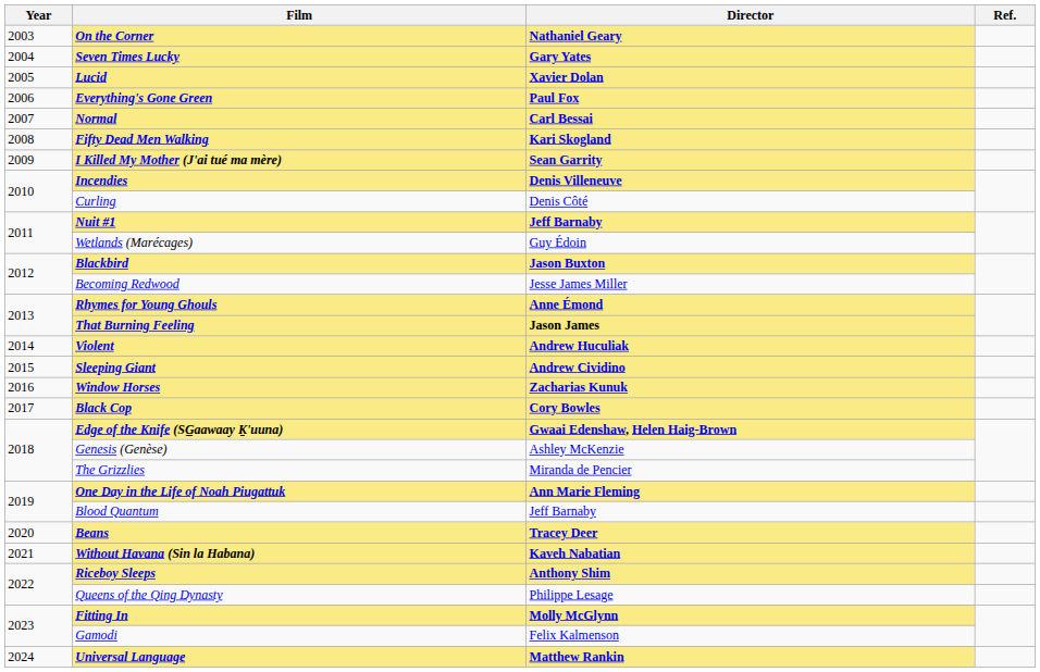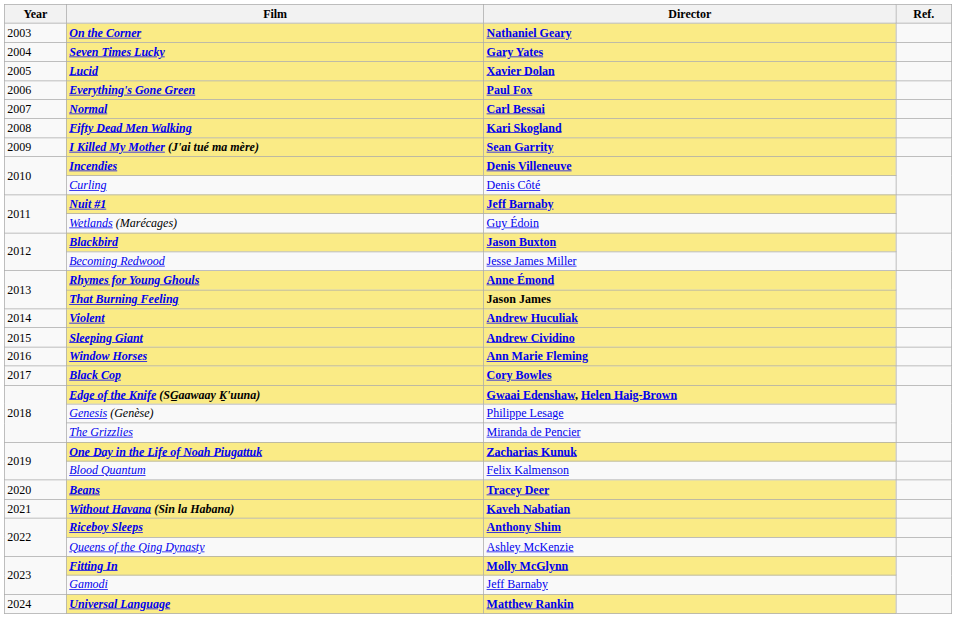 <table class="wikitable" width="100%" cellpadding="5">
 <tr>
 <th>Year</th>
 <th>Film</th>
 <th>Director</th>
 <th>Ref.</th>
 </tr>
 <tr>
 <td>2003</td>
 <td style="background:#FAEB86;"><strong><em><a href='#'>On the Corner</a></em></strong></td>
 <td style="background:#FAEB86;"><strong><a href='#'>Nathaniel Geary</a></strong></td>
 <td></td>
 </tr>
 <tr>
 <td>2004</td>
 <td style="background:#FAEB86;"><strong><em><a href='#'>Seven Times Lucky</a></em></strong></td>
 <td style="background:#FAEB86;"><strong><a href='#'>Gary Yates</a></strong></td>
 <td></td>
 </tr>
 <tr>
 <td>2005</td>
 <td style="background:#FAEB86;"><strong><em><a href='#'>Lucid</a></em></strong></td>
 <td style="background:#FAEB86;"><strong><a href='#'>Xavier Dolan</a></strong></td>
 <td></td>
 </tr>
 <tr>
 <td>2006</td>
 <td style="background:#FAEB86;"><strong><em><a href='#'>Everything's Gone Green</a></em></strong></td>
 <td style="background:#FAEB86;"><strong><a href='#'>Paul Fox</a></strong></td>
 <td></td>
 </tr>
 <tr>
 <td>2007</td>
 <td style="background:#FAEB86;"><strong><em><a href='#'>Normal</a></em></strong></td>
 <td style="background:#FAEB86;"><strong><a href='#'>Carl Bessai</a></strong></td>
 <td></td>
 </tr>
 <tr>
 <td>2008</td>
 <td style="background:#FAEB86;"><strong><em><a href='#'>Fifty Dead Men Walking</a></em></strong></td>
 <td style="background:#FAEB86;"><strong><a href='#'>Kari Skogland</a></strong></td>
 <td></td>
 </tr>
 <tr>
 <td>2009</td>
 <td style="background:#FAEB86;"><strong><em><a href='#'>I Killed My Mother</a> (J'ai tué ma mère)</em></strong></td>
 <td style="background:#FAEB86;"><strong><a href='#'>Sean Garrity</a></strong></td>
 <td></td>
 </tr>
 <tr>
 <td rowspan=2>2010</td>
 <td style="background:#FAEB86;"><strong><em><a href='#'>Incendies</a></em></strong></td>
 <td style="background:#FAEB86;"><strong><a href='#'>Denis Villeneuve</a></strong></td>
 <td rowspan=2></td>
 </tr>
 <tr>
 <td><em><a href='#'>Curling</a></em></td>
 <td><a href='#'>Denis Côté</a></td>
 </tr>
 <tr>
 <td rowspan=2>2011</td>
 <td style="background:#FAEB86;"><strong><em><a href='#'>Nuit #1</a></em></strong></td>
 <td style="background:#FAEB86;"><strong><a href='#'>Jeff Barnaby</a></strong></td>
 <td rowspan=2></td>
 </tr>
 <tr>
 <td><em><a href='#'>Wetlands</a> (Marécages)</em></td>
 <td><a href='#'>Guy Édoin</a></td>
 </tr>
 <tr>
 <td rowspan=2>2012</td>
 <td style="background:#FAEB86;"><strong><em><a href='#'>Blackbird</a></em></strong></td>
 <td style="background:#FAEB86;"><strong><a href='#'>Jason Buxton</a></strong></td>
 <td rowspan=2></td>
 </tr>
 <tr>
 <td><em><a href='#'>Becoming Redwood</a></em></td>
 <td><a href='#'>Jesse James Miller</a></td>
 </tr>
 <tr>
 <td rowspan=2>2013</td>
 <td style="background:#FAEB86;"><strong><em><a href='#'>Rhymes for Young Ghouls</a></em></strong></td>
 <td style="background:#FAEB86;"><strong><a href='#'>Anne Émond</a></strong></td>
 <td rowspan=2></td>
 </tr>
 <tr>
 <td style="background:#FAEB86;"><strong><em><a href='#'>That Burning Feeling</a></em></strong></td>
 <td style="background:#FAEB86;"><strong>Jason James</strong></td>
 </tr>
 <tr>
 <td>2014</td>
 <td style="background:#FAEB86;"><strong><em><a href='#'>Violent</a></em></strong></td>
 <td style="background:#FAEB86;"><strong><a href='#'>Andrew Huculiak</a></strong></td>
 <td></td>
 </tr>
 <tr>
 <td>2015</td>
 <td style="background:#FAEB86;"><strong><em><a href='#'>Sleeping Giant</a></em></strong></td>
 <td style="background:#FAEB86;"><strong><a href='#'>Andrew Cividino</a></strong></td>
 <td></td>
 </tr>
 <tr>
 <td>2016</td>
 <td style="background:#FAEB86;"><strong><em><a href='#'>Window Horses</a></em></strong></td>
-<td style="background:#FAEB86;"><strong><a href='#'>Zacharias Kunuk</a></strong></td>
+<td style="background:#FAEB86;"><strong><a href='#'>Ann Marie Fleming</a></strong></td>
 <td></td>
 </tr>
 <tr>
 <td>2017</td>
 <td style="background:#FAEB86;"><strong><em><a href='#'>Black Cop</a></em></strong></td>
 <td style="background:#FAEB86;"><strong><a href='#'>Cory Bowles</a></strong></td>
 <td></td>
 </tr>
 <tr>
 <td rowspan=3>2018</td>
 <td style="background:#FAEB86;"><strong><em><a href='#'>Edge of the Knife</a> (SG̲aawaay Ḵ'uuna)</em></strong></td>
 <td style="background:#FAEB86;"><strong><a href='#'>Gwaai Edenshaw</a>, <a href='#'>Helen Haig-Brown</a></strong></td>
 <td rowspan=3></td>
 </tr>
 <tr>
 <td><em><a href='#'>Genesis</a> (Genèse)</em></td>
-<td><a href='#'>Ashley McKenzie</a></td>
+<td><a href='#'>Philippe Lesage</a></td>
 </tr>
 <tr>
 <td><em><a href='#'>The Grizzlies</a></em></td>
 <td><a href='#'>Miranda de Pencier</a></td>
 </tr>
 <tr>
 <td rowspan=2>2019</td>
 <td style="background:#FAEB86;"><strong><em><a href='#'>One Day in the Life of Noah Piugattuk</a></em></strong></td>
-<td style="background:#FAEB86;"><strong><a href='#'>Ann Marie Fleming</a></strong></td>
+<td style="background:#FAEB86;"><strong><a href='#'>Zacharias Kunuk</a></strong></td>
 <td></td>
 </tr>
 <tr>
 <td><em><a href='#'>Blood Quantum</a></em></td>
-<td><a href='#'>Jeff Barnaby</a></td>
+<td><a href='#'>Felix Kalmenson</a></td>
 <td></td>
 </tr>
 <tr>
 <td>2020</td>
 <td style="background:#FAEB86;"><strong><em><a href='#'>Beans</a></em></strong></td>
 <td style="background:#FAEB86;"><strong><a href='#'>Tracey Deer</a></strong></td>
 <td></td>
 </tr>
 <tr>
 <td>2021</td>
 <td style="background:#FAEB86;"><strong><em><a href='#'>Without Havana</a> (Sin la Habana)</em></strong></td>
 <td style="background:#FAEB86;"><strong><a href='#'>Kaveh Nabatian</a></strong></td>
 <td></td>
 </tr>
 <tr>
 <td rowspan=2>2022</td>
 <td style="background:#FAEB86;"><strong><em><a href='#'>Riceboy Sleeps</a></em></strong></td>
 <td style="background:#FAEB86;"><strong><a href='#'>Anthony Shim</a></strong></td>
 <td></td>
 </tr>
 <tr>
 <td><em><a href='#'>Queens of the Qing Dynasty</a></em></td>
-<td><a href='#'>Philippe Lesage</a></td>
+<td><a href='#'>Ashley McKenzie</a></td>
 <td></td>
 </tr>
 <tr>
 <td rowspan=2>2023</td>
 <td style="background:#FAEB86;"><strong><em><a href='#'>Fitting In</a></em></strong></td>
 <td style="background:#FAEB86;"><strong><a href='#'>Molly McGlynn</a></strong></td>
 <td rowspan=2></td>
 </tr>
 <tr>
 <td><em><a href='#'>Gamodi</a></em></td>
-<td><a href='#'>Felix Kalmenson</a></td>
+<td><a href='#'>Jeff Barnaby</a></td>
 </tr>
 <tr>
 <td>2024</td>
 <td style="background:#FAEB86;"><strong><em><a href='#'>Universal Language</a></em></strong></td>
 <td style="background:#FAEB86;"><strong><a href='#'>Matthew Rankin</a></strong></td>
 <td></td>
 </tr>
 </table>
